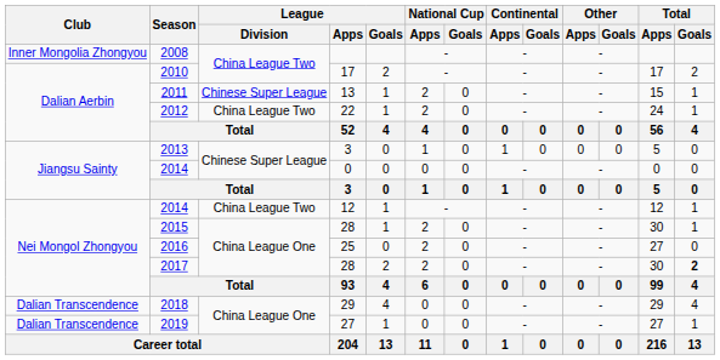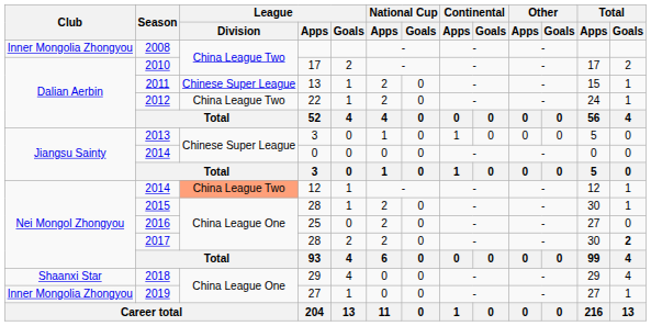 <table class="wikitable" style="text-align: center">
 <tr>
 <th rowspan="2">Club</th>
 <th rowspan="2">Season</th>
 <th colspan="3">League</th>
 <th colspan="2">National Cup</th>
 <th colspan="2">Continental</th>
 <th colspan="2">Other</th>
 <th colspan="2">Total</th>
 </tr>
 <tr>
 <th>Division</th>
 <th>Apps</th>
 <th>Goals</th>
 <th>Apps</th>
 <th>Goals</th>
 <th>Apps</th>
 <th>Goals</th>
 <th>Apps</th>
 <th>Goals</th>
 <th>Apps</th>
 <th>Goals</th>
 </tr>
 <tr>
 <td><a href='#'>Inner Mongolia Zhongyou</a></td>
 <td><a href='#'>2008</a></td>
 <td rowspan="2"><a href='#'>China League Two</a></td>
 <td></td>
 <td></td>
 <td colspan="2">-</td>
 <td colspan="2">-</td>
 <td colspan="2">-</td>
 <td></td>
 <td></td>
 </tr>
 <tr>
 <td rowspan=4><a href='#'>Dalian Aerbin</a></td>
 <td><a href='#'>2010</a></td>
 <td>17</td>
 <td>2</td>
 <td colspan="2">-</td>
 <td colspan="2">-</td>
 <td colspan="2">-</td>
 <td>17</td>
 <td>2</td>
 </tr>
 <tr>
 <td><a href='#'>2011</a></td>
 <td><a href='#'>Chinese Super League</a></td>
 <td>13</td>
 <td>1</td>
 <td>2</td>
 <td>0</td>
 <td colspan="2">-</td>
 <td colspan="2">-</td>
 <td>15</td>
 <td>1</td>
 </tr>
 <tr>
 <td><a href='#'>2012</a></td>
 <td>China League Two</td>
 <td>22</td>
 <td>1</td>
 <td>2</td>
 <td>0</td>
 <td colspan="2">-</td>
 <td colspan="2">-</td>
 <td>24</td>
 <td>1</td>
 </tr>
 <tr>
 <th colspan="2"><strong>Total</strong></th>
 <th>52</th>
 <th>4</th>
 <th>4</th>
 <th>0</th>
 <th>0</th>
 <th>0</th>
 <th>0</th>
 <th>0</th>
 <th>56</th>
 <th>4</th>
 </tr>
 <tr>
 <td rowspan=3><a href='#'>Jiangsu Sainty</a></td>
 <td><a href='#'>2013</a></td>
 <td rowspan=2>Chinese Super League</td>
 <td>3</td>
 <td>0</td>
 <td>1</td>
 <td>0</td>
 <td>1</td>
 <td>0</td>
 <td>0</td>
 <td>0</td>
 <td>5</td>
 <td>0</td>
 </tr>
 <tr>
 <td><a href='#'>2014</a></td>
 <td>0</td>
 <td>0</td>
 <td>0</td>
 <td>0</td>
 <td colspan="2">-</td>
 <td colspan="2">-</td>
 <td>0</td>
 <td>0</td>
 </tr>
 <tr>
 <th colspan="2"><strong>Total</strong></th>
 <th>3</th>
 <th>0</th>
 <th>1</th>
 <th>0</th>
 <th>1</th>
 <th>0</th>
 <th>0</th>
 <th>0</th>
 <th>5</th>
 <th>0</th>
 </tr>
 <tr>
 <td rowspan=5><a href='#'>Nei Mongol Zhongyou</a></td>
 <td><a href='#'>2014</a></td>
-<td>China League Two</td>
+<td style="background: lightsalmon;">China League Two</td>
 <td>12</td>
 <td>1</td>
 <td colspan="2">-</td>
 <td colspan="2">-</td>
 <td colspan="2">-</td>
 <td>12</td>
 <td>1</td>
 </tr>
 <tr>
 <td><a href='#'>2015</a></td>
 <td rowspan=3>China League One</td>
 <td>28</td>
 <td>1</td>
 <td>2</td>
 <td>0</td>
 <td colspan="2">-</td>
 <td colspan="2">-</td>
 <td>30</td>
 <td>1</td>
 </tr>
 <tr>
 <td><a href='#'>2016</a></td>
 <td>25</td>
 <td>0</td>
 <td>2</td>
 <td>0</td>
 <td colspan="2">-</td>
 <td colspan="2">-</td>
 <td>27</td>
 <td>0</td>
 </tr>
 <tr>
 <td><a href='#'>2017</a></td>
 <td>28</td>
 <td>2</td>
 <td>2</td>
 <td>0</td>
 <td colspan="2">-</td>
 <td colspan="2">-</td>
 <td>30</td>
 <td><strong>2</strong></td>
 </tr>
 <tr>
 <th colspan="2"><strong>Total</strong></th>
 <th>93</th>
 <th>4</th>
 <th>6</th>
 <th>0</th>
 <th>0</th>
 <th>0</th>
 <th>0</th>
 <th>0</th>
 <th>99</th>
 <th>4</th>
 </tr>
 <tr>
-<td><a href='#'>Dalian Transcendence</a></td>
+<td><a href='#'>Shaanxi Star</a></td>
 <td><a href='#'>2018</a></td>
 <td rowspan=2>China League One</td>
 <td>29</td>
 <td>4</td>
 <td>0</td>
 <td>0</td>
 <td colspan="2">-</td>
 <td colspan="2">-</td>
 <td>29</td>
 <td>4</td>
 </tr>
 <tr>
-<td><a href='#'>Dalian Transcendence</a></td>
+<td><a href='#'>Inner Mongolia Zhongyou</a></td>
 <td><a href='#'>2019</a></td>
 <td>27</td>
 <td>1</td>
 <td>0</td>
 <td>0</td>
 <td colspan="2">-</td>
 <td colspan="2">-</td>
 <td>27</td>
 <td>1</td>
 </tr>
 <tr>
 <th colspan=3>Career total</th>
 <th>204</th>
 <th>13</th>
 <th>11</th>
 <th>0</th>
 <th>1</th>
 <th>0</th>
 <th>0</th>
 <th>0</th>
 <th>216</th>
 <th>13</th>
 </tr>
 </table>
